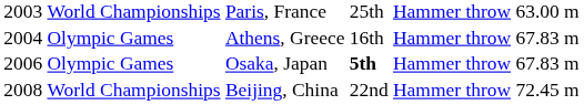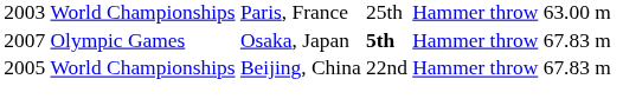 <table>
 <tr>
 <td>2003</td>
 <td><a href='#'>World Championships</a></td>
 <td><a href='#'>Paris</a>, France</td>
 <td>25th</td>
 <td><a href='#'>Hammer throw</a></td>
 <td>63.00 m</td>
 </tr>
 <tr>
-<td>2004</td>
-<td><a href='#'>Olympic Games</a></td>
-<td><a href='#'>Athens</a>, Greece</td>
-<td>16th</td>
-<td><a href='#'>Hammer throw</a></td>
-<td>67.83 m</td>
-</tr>
-<tr>
-<td>2006</td>
+<td>2007</td>
 <td><a href='#'>Olympic Games</a></td>
 <td><a href='#'>Osaka</a>, Japan</td>
 <td><strong>5th</strong></td>
 <td><a href='#'>Hammer throw</a></td>
 <td>67.83 m</td>
 </tr>
 <tr>
-<td>2008</td>
+<td>2005</td>
 <td><a href='#'>World Championships</a></td>
 <td><a href='#'>Beijing</a>, China</td>
 <td>22nd</td>
 <td><a href='#'>Hammer throw</a></td>
-<td>72.45 m</td>
+<td>67.83 m</td>
 </tr>
 </table>
